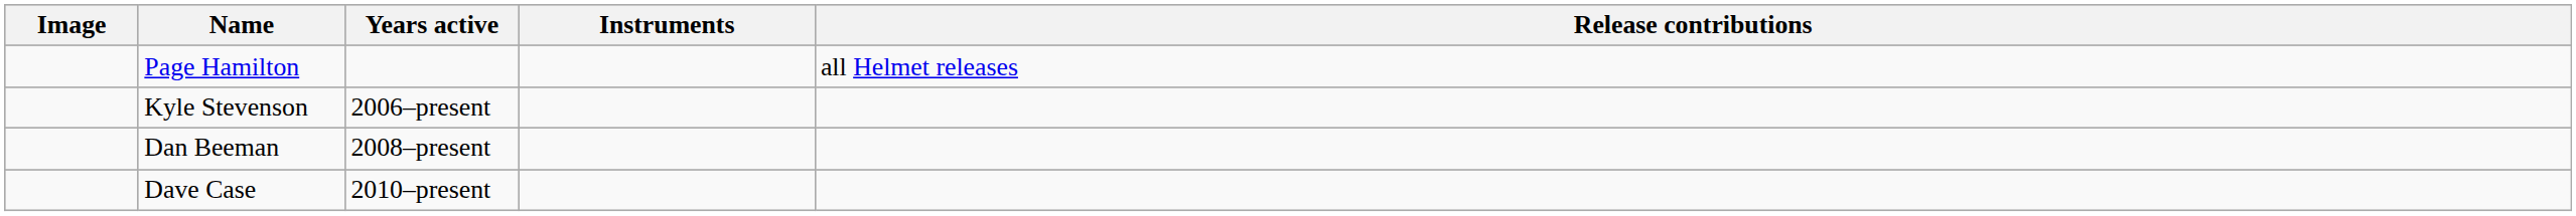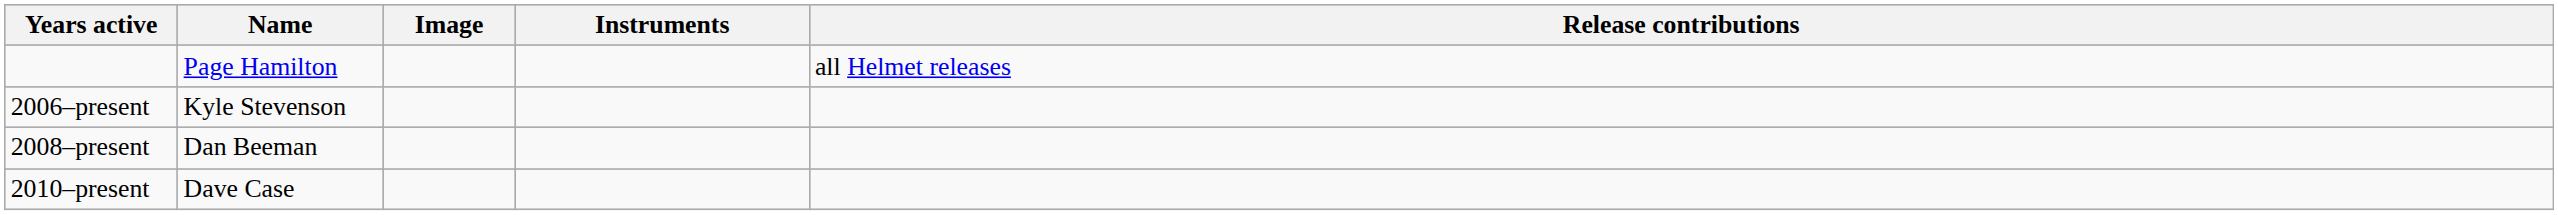 <table class="wikitable" border="1" width=100%>
 <tr>
+<th width="100">Years active</th>
+<th width="120">Name</th>
 <th width="75">Image</th>
-<th width="120">Name</th>
-<th width="100">Years active</th>
 <th width="175">Instruments</th>
 <th>Release contributions</th>
 </tr>
 <tr>
 <td></td>
 <td><a href='#'>Page Hamilton</a></td>
 <td></td>
 <td></td>
 <td>all <a href='#'>Helmet releases</a></td>
 </tr>
 <tr>
+<td>2006–present</td>
+<td>Kyle Stevenson</td>
 <td></td>
-<td>Kyle Stevenson</td>
-<td>2006–present</td>
 <td></td>
 <td></td>
 </tr>
 <tr>
+<td>2008–present</td>
+<td>Dan Beeman</td>
 <td></td>
-<td>Dan Beeman</td>
-<td>2008–present</td>
 <td></td>
 <td></td>
 </tr>
 <tr>
+<td>2010–present</td>
+<td>Dave Case</td>
 <td></td>
-<td>Dave Case</td>
-<td>2010–present</td>
 <td></td>
 <td></td>
 </tr>
 </table>
